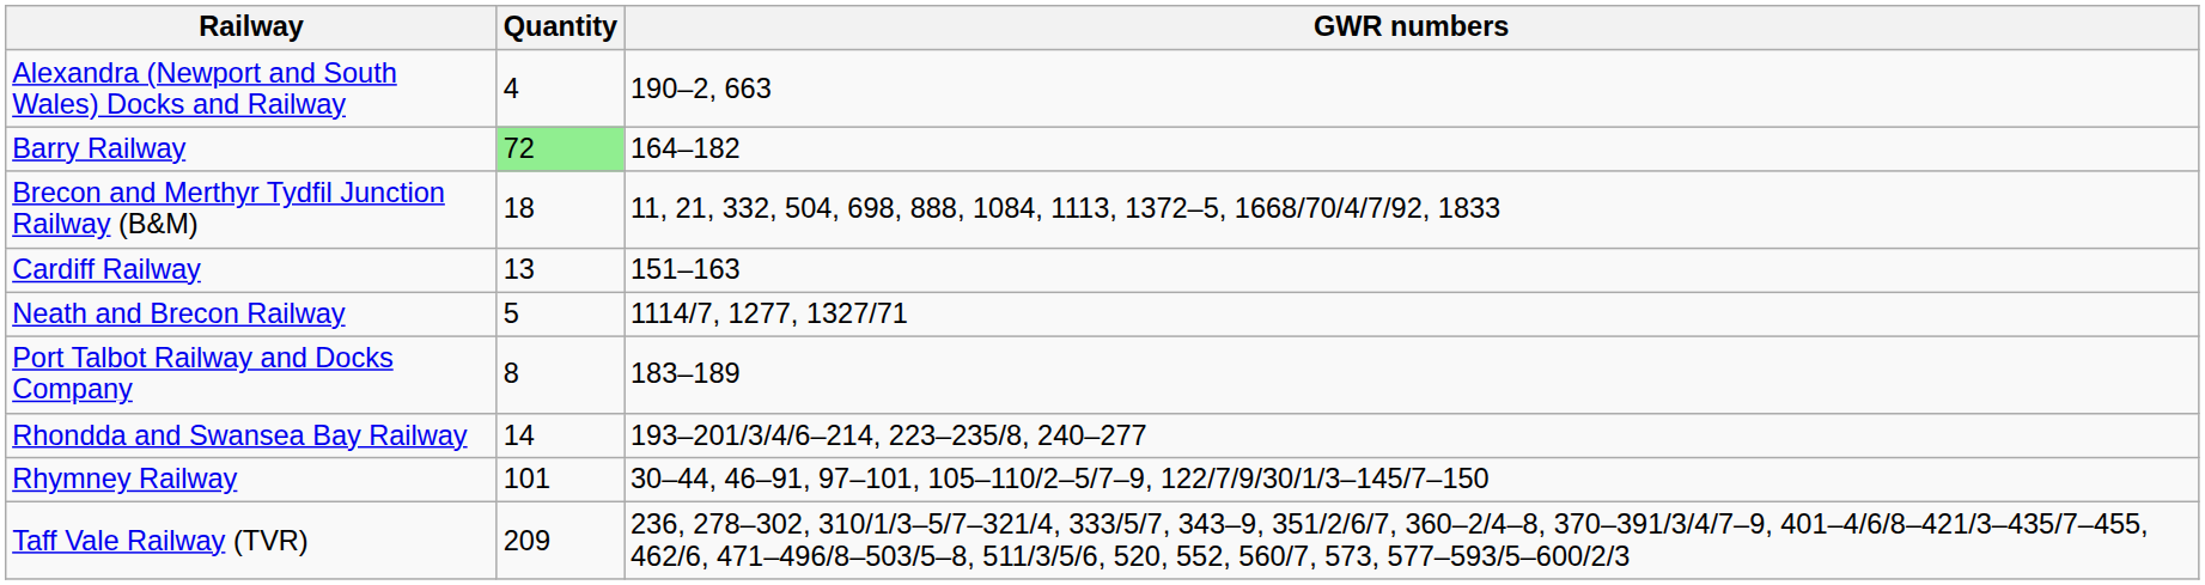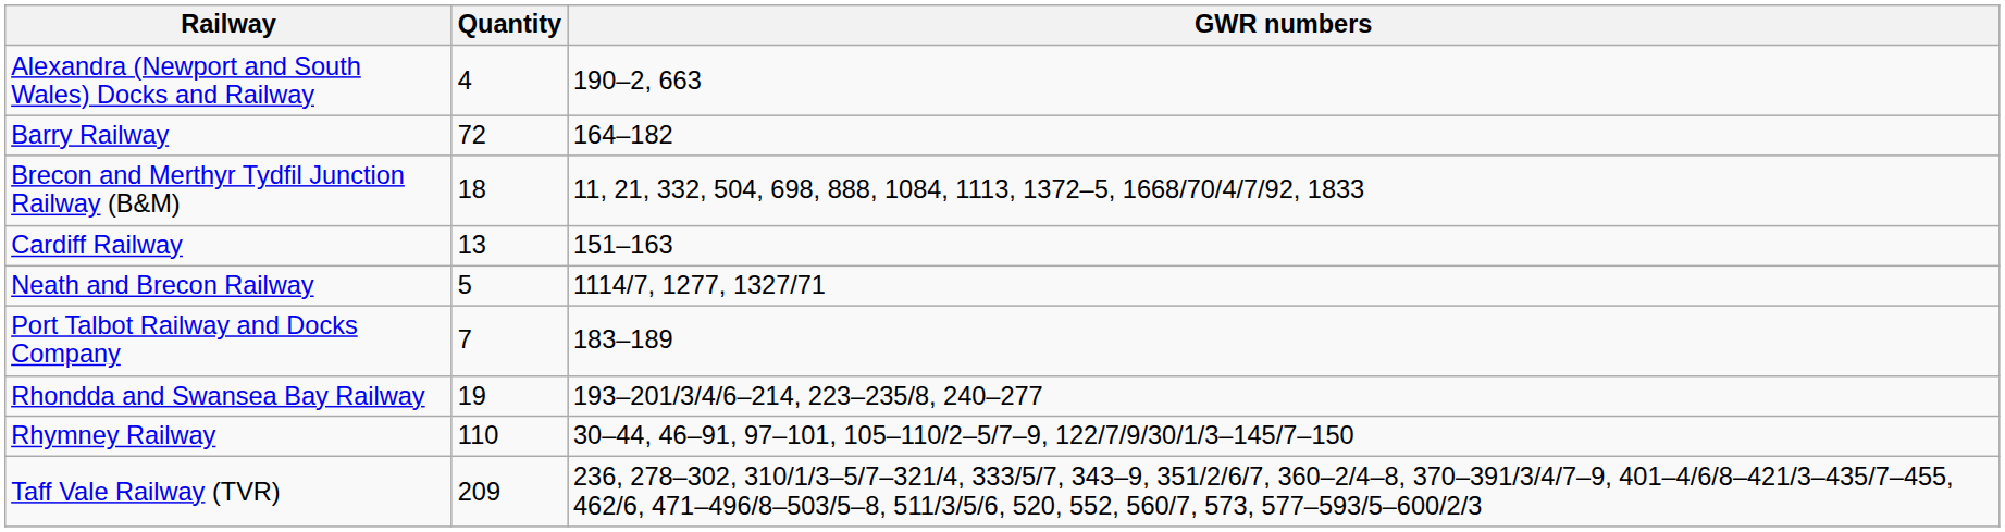 <table class="wikitable sortable">
 <tr>
 <th>Railway</th>
 <th>Quantity</th>
 <th>GWR numbers</th>
 </tr>
 <tr>
 <td><a href='#'>Alexandra (Newport and South Wales) Docks and Railway</a></td>
 <td>4</td>
 <td data-sort-value="190">190–2, 663</td>
 </tr>
 <tr>
 <td><a href='#'>Barry Railway</a></td>
-<td style="background: lightgreen;">72</td>
+<td>72</td>
 <td data-sort-value="164">164–182</td>
 </tr>
 <tr>
 <td><a href='#'>Brecon and Merthyr Tydfil Junction Railway</a> (B&M)</td>
 <td>18</td>
 <td data-sort-value="504">11, 21, 332, 504, 698, 888, 1084, 1113, 1372–5, 1668/70/4/7/92, 1833</td>
 </tr>
 <tr>
 <td><a href='#'>Cardiff Railway</a></td>
 <td>13</td>
 <td data-sort-value="151">151–163</td>
 </tr>
 <tr>
 <td><a href='#'>Neath and Brecon Railway</a></td>
 <td>5</td>
 <td data-sort-value="1114">1114/7, 1277, 1327/71</td>
 </tr>
 <tr>
 <td><a href='#'>Port Talbot Railway and Docks Company</a></td>
-<td>8</td>
+<td>7</td>
 <td data-sort-value="183">183–189</td>
 </tr>
 <tr>
 <td><a href='#'>Rhondda and Swansea Bay Railway</a></td>
-<td>14</td>
+<td>19</td>
 <td data-sort-value="193">193–201/3/4/6–214, 223–235/8, 240–277</td>
 </tr>
 <tr>
 <td><a href='#'>Rhymney Railway</a></td>
-<td>101</td>
+<td>110</td>
 <td data-sort-value="30">30–44, 46–91, 97–101, 105–110/2–5/7–9, 122/7/9/30/1/3–145/7–150</td>
 </tr>
 <tr>
 <td><a href='#'>Taff Vale Railway</a> (TVR)</td>
 <td>209</td>
 <td data-sort-value="278">236, 278–302, 310/1/3–5/7–321/4, 333/5/7, 343–9, 351/2/6/7, 360–2/4–8, 370–391/3/4/7–9, 401–4/6/8–421/3–435/7–455, 462/6, 471–496/8–503/5–8, 511/3/5/6, 520, 552, 560/7, 573, 577–593/5–600/2/3</td>
 </tr>
 </table>
